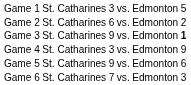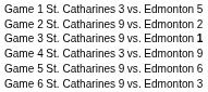 <table>
 <tr>
 <td>Game 1</td>
 <td>St. Catharines</td>
 <td>3</td>
 <td>vs.</td>
 <td>Edmonton</td>
 <td>5</td>
 </tr>
 <tr>
 <td>Game 2</td>
 <td>St. Catharines</td>
-<td>6</td>
+<td>9</td>
 <td>vs.</td>
 <td>Edmonton</td>
 <td>2</td>
 </tr>
 <tr>
 <td>Game 3</td>
 <td>St. Catharines</td>
 <td>9</td>
 <td>vs.</td>
 <td>Edmonton</td>
 <td><strong>1</strong></td>
 </tr>
 <tr>
 <td>Game 4</td>
 <td>St. Catharines</td>
 <td>3</td>
 <td>vs.</td>
 <td>Edmonton</td>
 <td>9</td>
 </tr>
 <tr>
 <td>Game 5</td>
 <td>St. Catharines</td>
 <td>9</td>
 <td>vs.</td>
 <td>Edmonton</td>
 <td>6</td>
 </tr>
 <tr>
 <td>Game 6</td>
 <td>St. Catharines</td>
-<td>7</td>
+<td>9</td>
 <td>vs.</td>
 <td>Edmonton</td>
 <td>3</td>
 </tr>
 </table>
